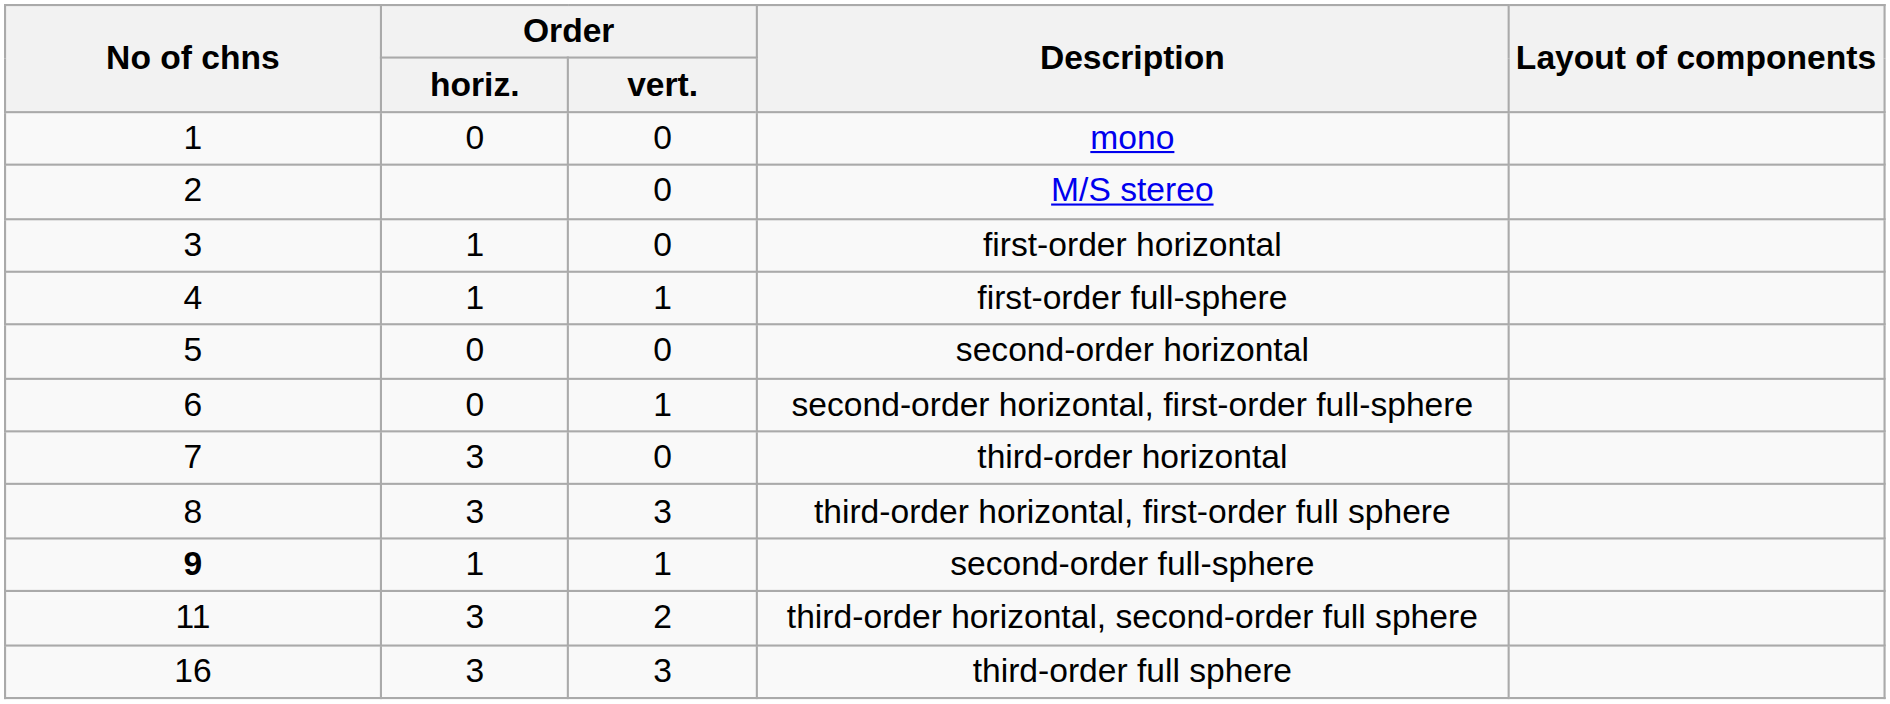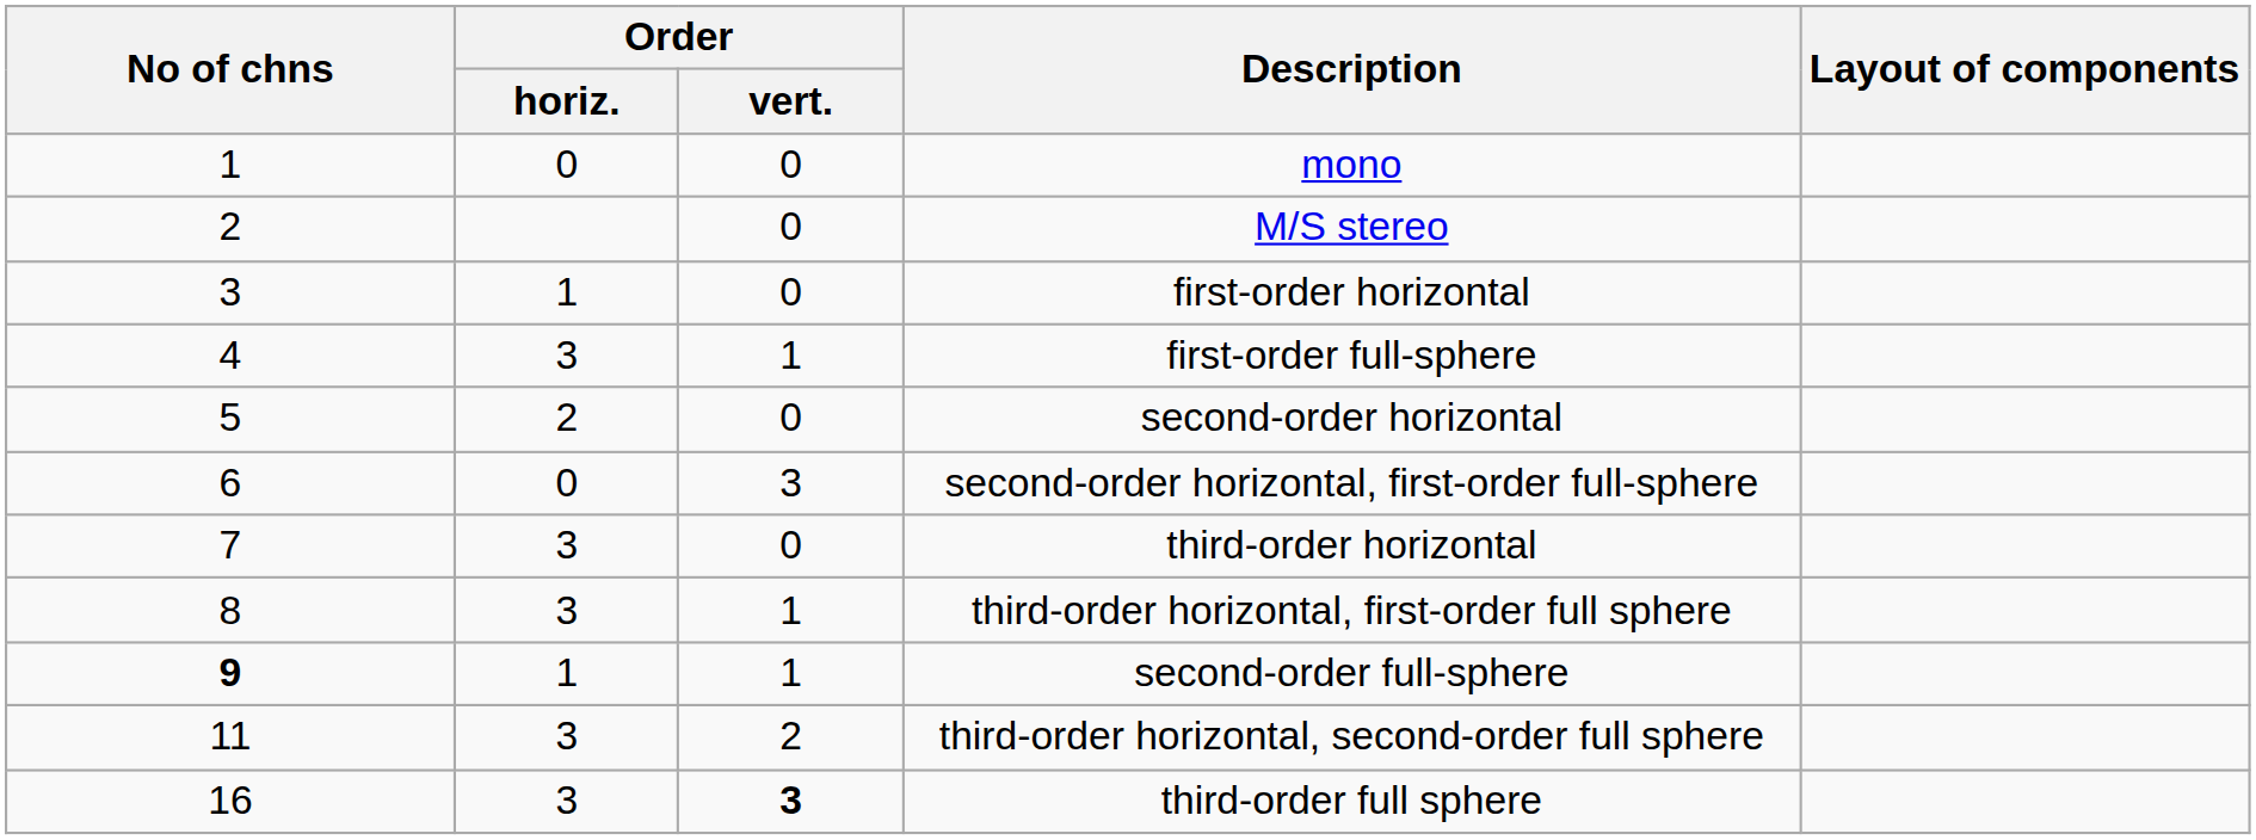 <table class="wikitable collapsible collapsed" style="text-align:center;">
 <tr>
 <th rowspan="2" width="20%">No of chns</th>
 <th colspan="2">Order</th>
 <th rowspan="2" width="40%">Description</th>
 <th rowspan="2" width="20%">Layout of components</th>
 </tr>
 <tr>
 <th width="10%">horiz.</th>
 <th width="10%">vert.</th>
 </tr>
 <tr>
 <td>1</td>
 <td>0</td>
 <td>0</td>
 <td><a href='#'>mono</a></td>
 <td></td>
 </tr>
 <tr>
 <td>2</td>
 <td></td>
 <td>0</td>
 <td><a href='#'>M/S stereo</a></td>
 <td></td>
 </tr>
 <tr>
 <td>3</td>
 <td>1</td>
 <td>0</td>
 <td>first-order horizontal</td>
 <td></td>
 </tr>
 <tr>
 <td>4</td>
-<td>1</td>
+<td>3</td>
 <td>1</td>
 <td>first-order full-sphere</td>
 <td></td>
 </tr>
 <tr>
 <td>5</td>
-<td>0</td>
+<td>2</td>
 <td>0</td>
 <td>second-order horizontal</td>
 <td></td>
 </tr>
 <tr>
 <td>6</td>
 <td>0</td>
-<td>1</td>
+<td>3</td>
 <td>second-order horizontal, first-order full-sphere</td>
 <td></td>
 </tr>
 <tr>
 <td>7</td>
 <td>3</td>
 <td>0</td>
 <td>third-order horizontal</td>
 <td></td>
 </tr>
 <tr>
 <td>8</td>
 <td>3</td>
-<td>3</td>
+<td>1</td>
 <td>third-order horizontal, first-order full sphere</td>
 <td></td>
 </tr>
 <tr>
 <td><strong>9</strong></td>
 <td>1</td>
 <td>1</td>
 <td>second-order full-sphere</td>
 <td></td>
 </tr>
 <tr>
 <td>11</td>
 <td>3</td>
 <td>2</td>
 <td>third-order horizontal, second-order full sphere</td>
 <td></td>
 </tr>
 <tr>
 <td>16</td>
 <td>3</td>
-<td>3</td>
+<td><strong>3</strong></td>
 <td>third-order full sphere</td>
 <td></td>
 </tr>
 </table>
